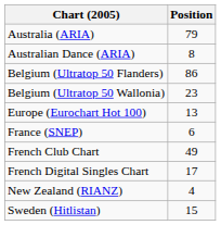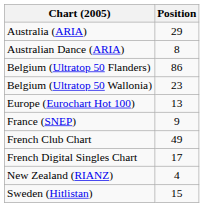 <table class="wikitable sortable">
 <tr>
 <th>Chart (2005)</th>
 <th>Position</th>
 </tr>
 <tr>
 <td>Australia (<a href='#'>ARIA</a>)</td>
-<td align="center">79</td>
+<td align="center">29</td>
 </tr>
 <tr>
 <td>Australian Dance (<a href='#'>ARIA</a>)</td>
 <td align="center">8</td>
 </tr>
 <tr>
 <td>Belgium (<a href='#'>Ultratop 50</a> Flanders)</td>
 <td align="center">86</td>
 </tr>
 <tr>
 <td>Belgium (<a href='#'>Ultratop 50</a> Wallonia)</td>
 <td align="center">23</td>
 </tr>
 <tr>
 <td>Europe (<a href='#'>Eurochart Hot 100</a>)</td>
 <td align="center">13</td>
 </tr>
 <tr>
 <td>France (<a href='#'>SNEP</a>)</td>
-<td align="center">6</td>
+<td align="center">9</td>
 </tr>
 <tr>
 <td>French Club Chart</td>
 <td align="center">49</td>
 </tr>
 <tr>
 <td>French Digital Singles Chart</td>
 <td align="center">17</td>
 </tr>
 <tr>
 <td>New Zealand (<a href='#'>RIANZ</a>)</td>
 <td align="center">4</td>
 </tr>
 <tr>
 <td>Sweden (<a href='#'>Hitlistan</a>)</td>
 <td align="center">15</td>
 </tr>
 </table>
